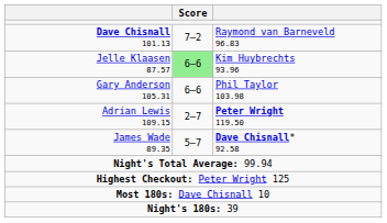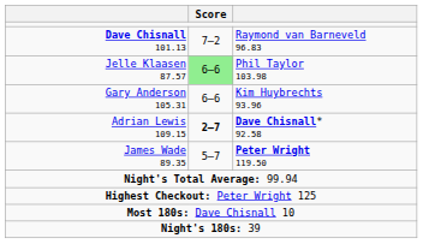 <table class=wikitable style="text-align:center">
 <tr>
 <th width=225></th>
 <th width=50>Score</th>
 <th width=225></th>
 </tr>
 <tr align=center>
 <td colspan="3"></td>
 </tr>
 <tr align=left>
 <td align=right><strong><a href='#'>Dave Chisnall</a></strong>  <br><small><span>101.13</span></small></td>
 <td align=center>7–2</td>
 <td> <a href='#'>Raymond van Barneveld</a>  <br><small><span>96.83</span></small></td>
 </tr>
 <tr align=left>
 <td align=right><a href='#'>Jelle Klaasen</a>   <br><small><span>87.57</span></small></td>
 <td align=center style="background: lightgreen;">6–6</td>
-<td> <a href='#'>Kim Huybrechts</a>  <br><small><span>93.96</span></small></td>
+<td> <a href='#'>Phil Taylor</a> <br><small><span>103.98</span></small></td>
 </tr>
 <tr align=left>
 <td align=right><a href='#'>Gary Anderson</a>  <br><small><span>105.31</span></small></td>
 <td align=center>6–6</td>
-<td> <a href='#'>Phil Taylor</a> <br><small><span>103.98</span></small></td>
+<td> <a href='#'>Kim Huybrechts</a>  <br><small><span>93.96</span></small></td>
 </tr>
 <tr align=left>
 <td align=right><a href='#'>Adrian Lewis</a>    <br><small><span>109.15</span></small></td>
-<td align=center>2–7</td>
-<td> <strong><a href='#'>Peter Wright</a></strong>  <br><small><span>119.50</span></small></td>
+<td align=center><strong>2–7</strong></td>
+<td> <strong><a href='#'>Dave Chisnall</a></strong>* <br><small><span>92.58</span></small></td>
 </tr>
 <tr align=left>
 <td align=right><a href='#'>James Wade</a>  <br><small><span>89.35</span></small></td>
 <td align=center>5–7</td>
-<td> <strong><a href='#'>Dave Chisnall</a></strong>* <br><small><span>92.58</span></small></td>
+<td> <strong><a href='#'>Peter Wright</a></strong>  <br><small><span>119.50</span></small></td>
 </tr>
 <tr align=center>
 <td colspan="3"><strong>Night's Total Average:</strong> 99.94 </td>
 </tr>
 <tr align=center>
 <td colspan="3"><strong>Highest Checkout:</strong>  <a href='#'>Peter Wright</a> 125</td>
 </tr>
 <tr align=center>
 <td colspan="3"><strong>Most 180s:</strong>  <a href='#'>Dave Chisnall</a> 10</td>
 </tr>
 <tr align=center>
 <td colspan="3"><strong>Night's 180s:</strong> 39</td>
 </tr>
 </table>
